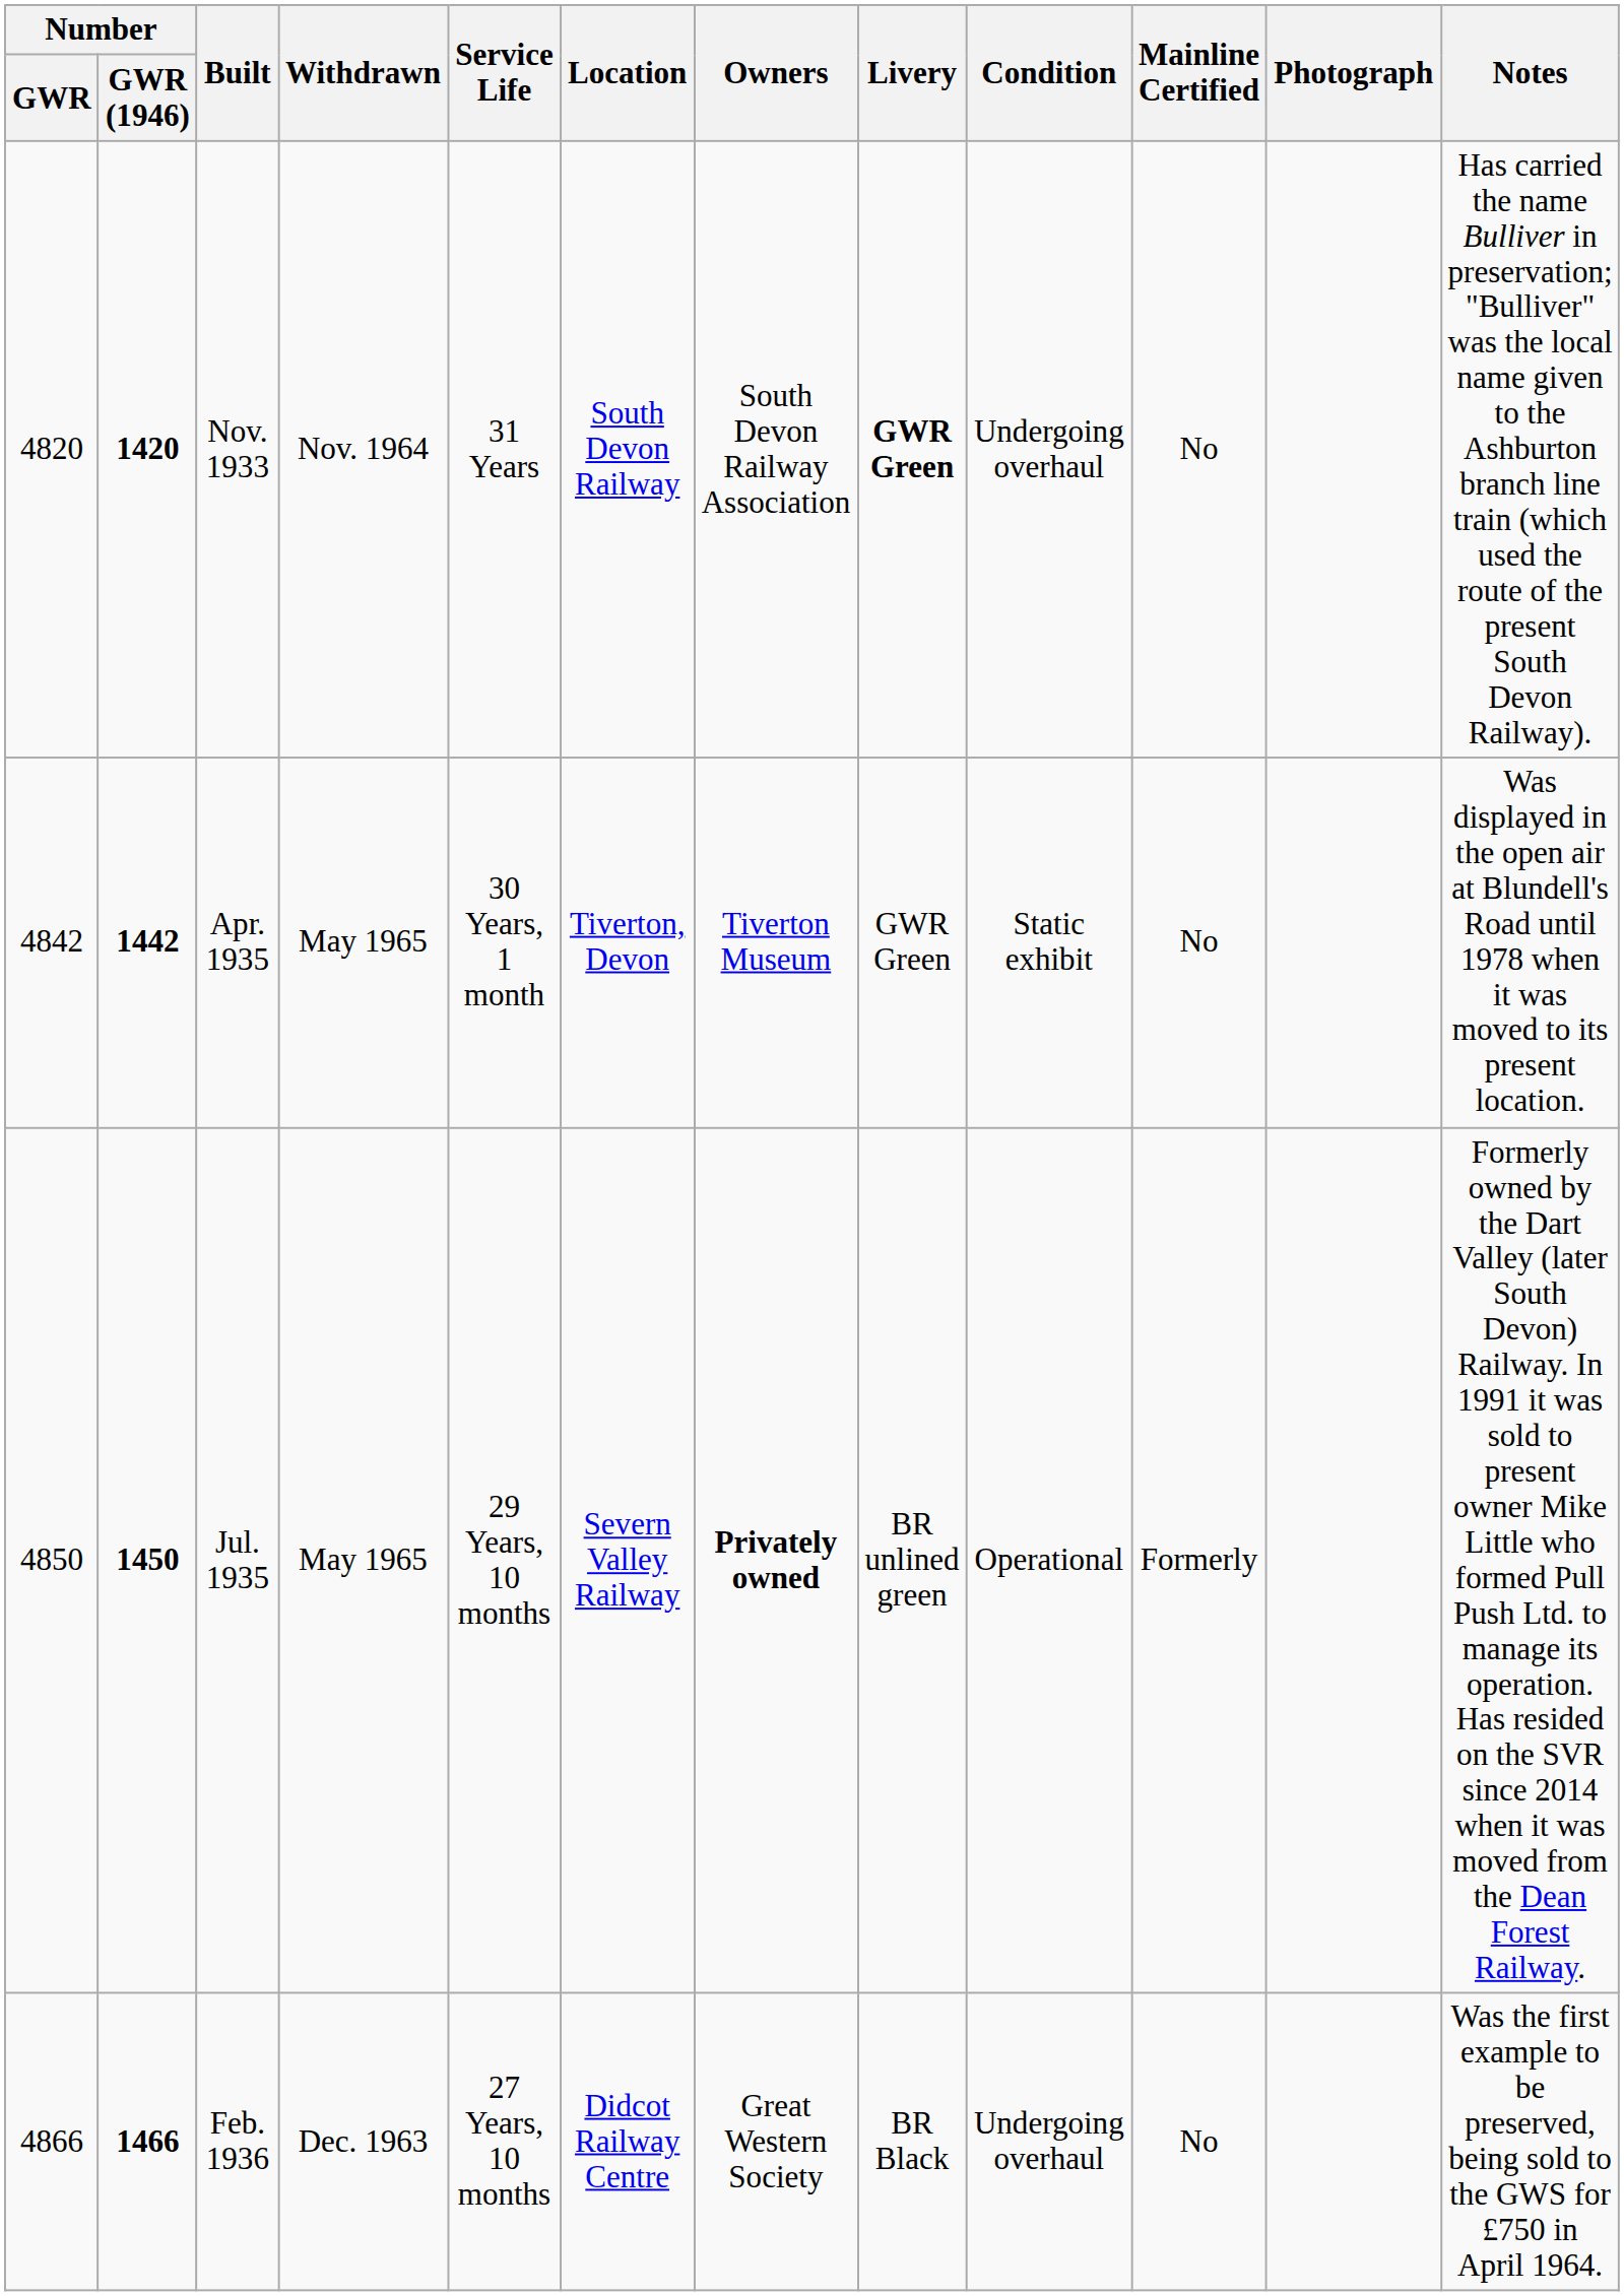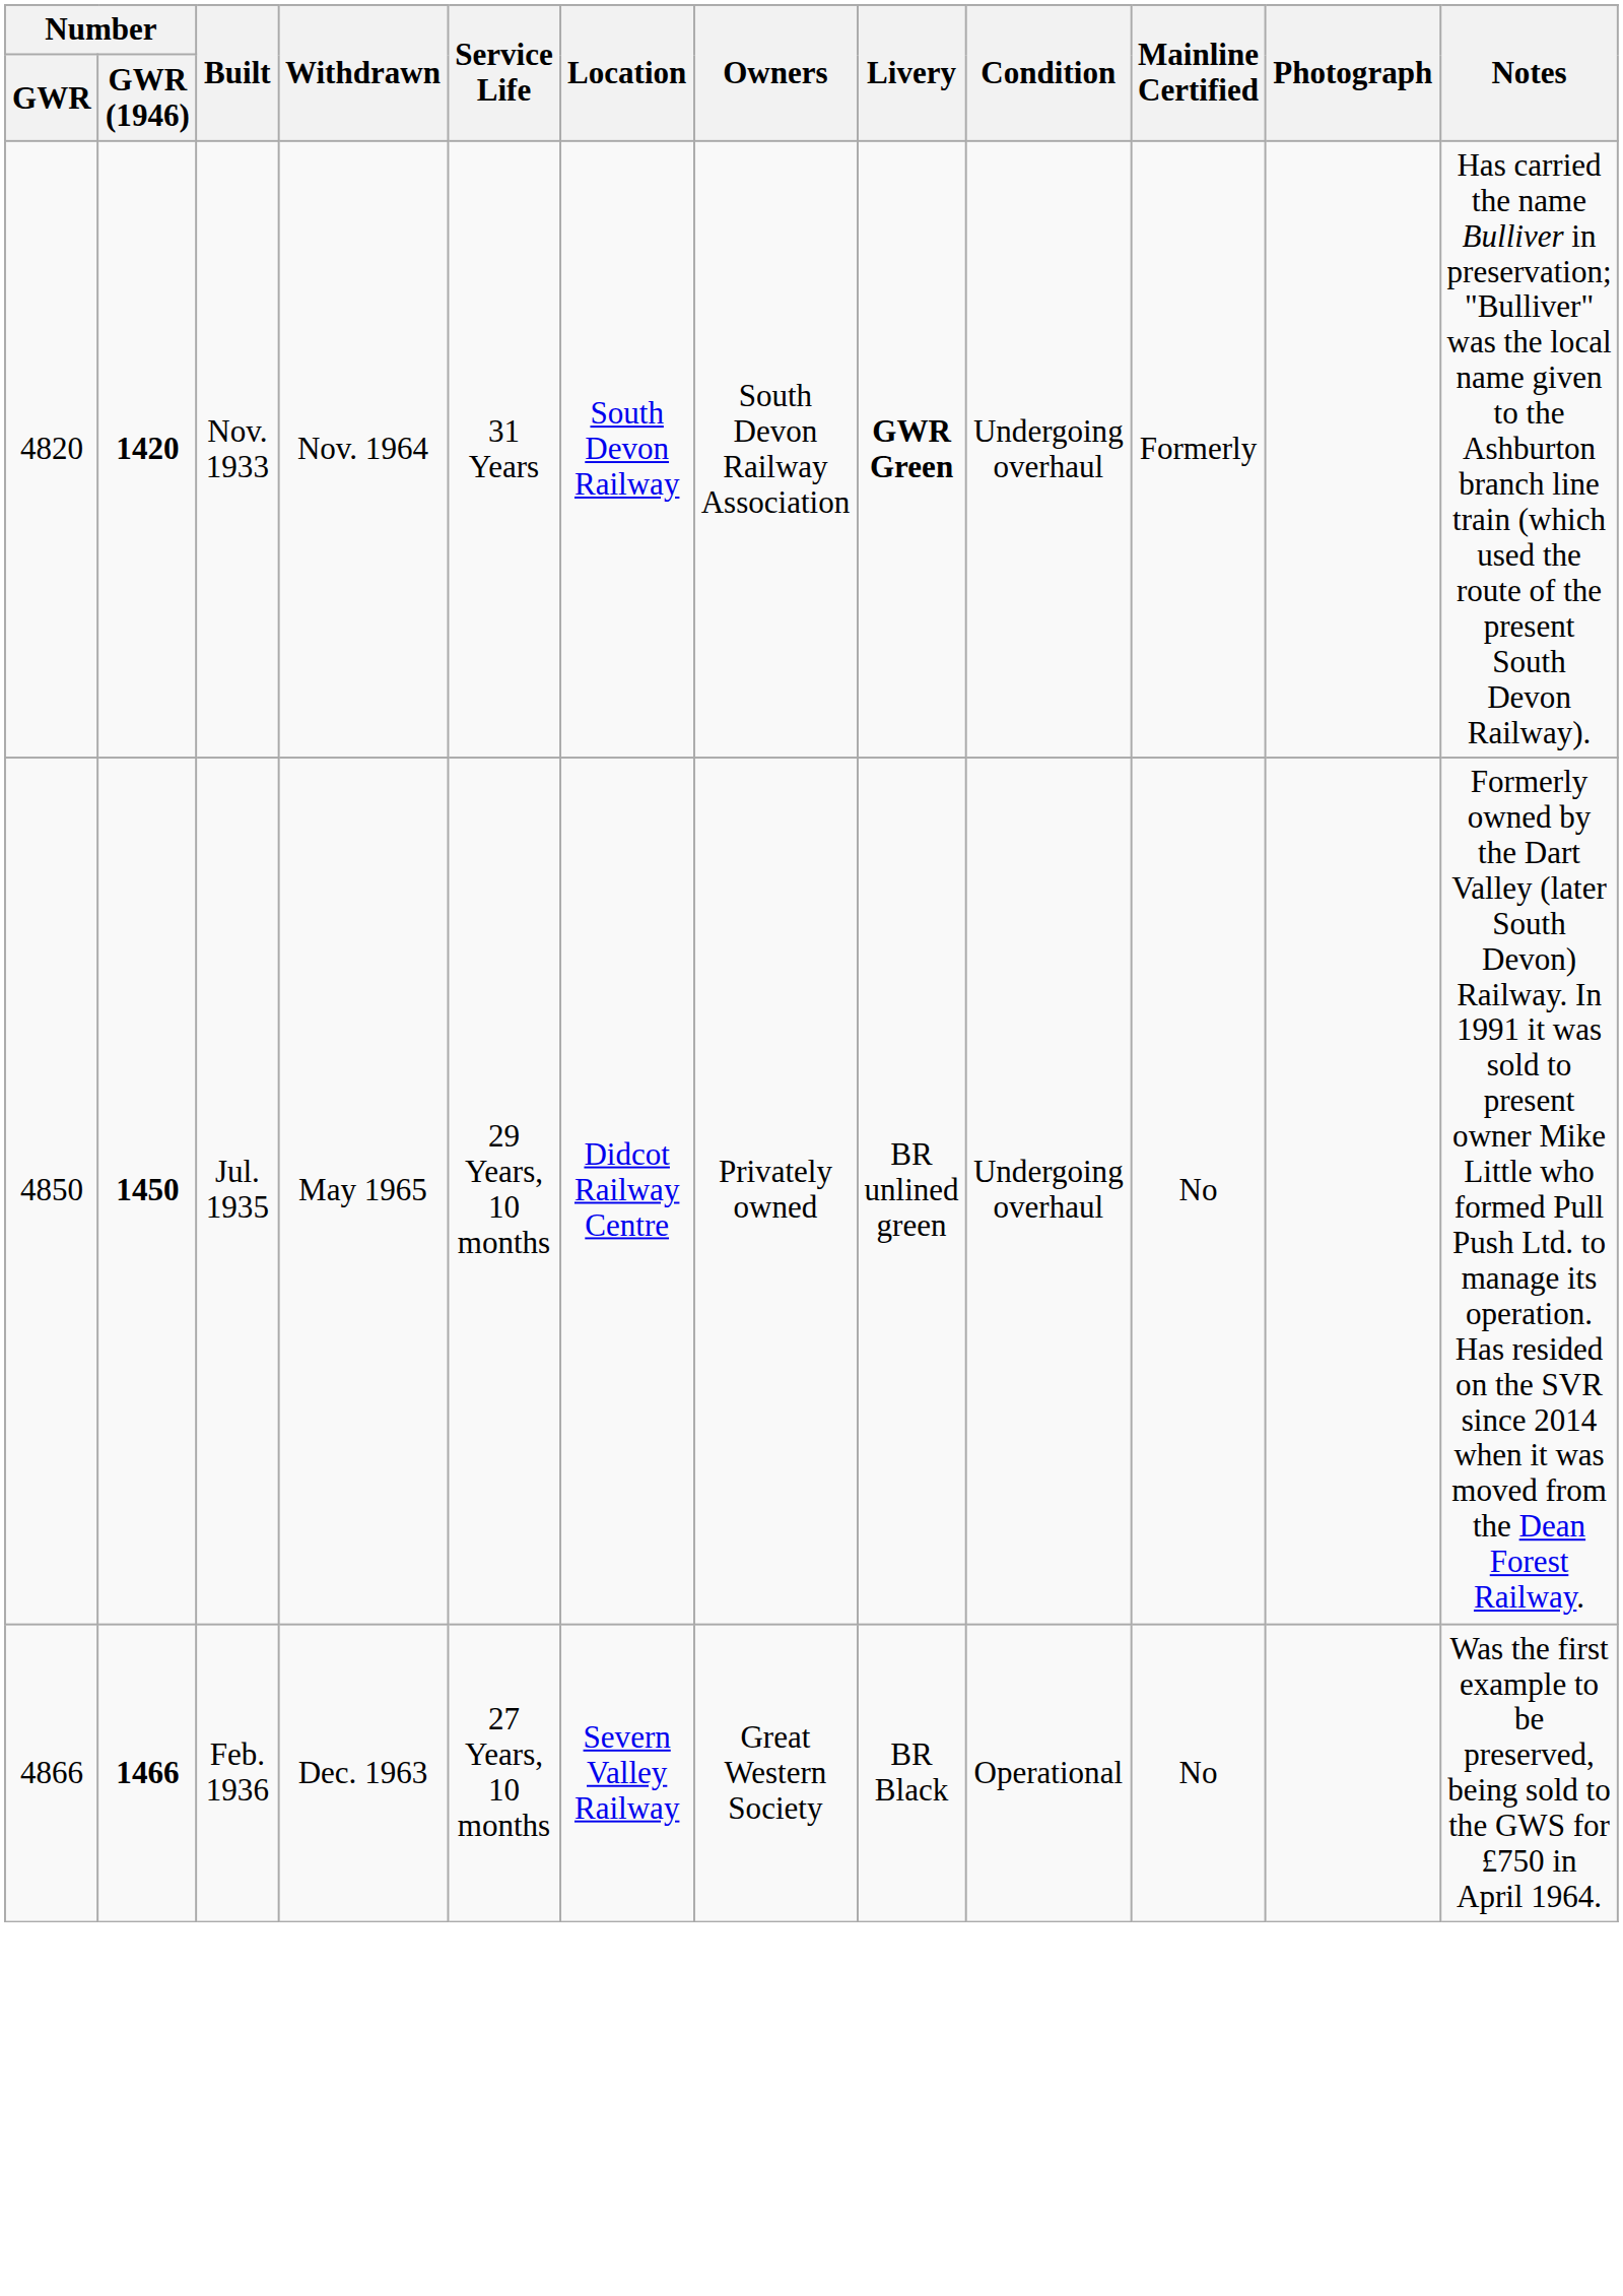 <table class="wikitable">
 <tr>
 <th colspan="2">Number</th>
 <th rowspan="2">Built</th>
 <th rowspan="2">Withdrawn</th>
 <th rowspan="2">Service Life</th>
 <th rowspan="2">Location</th>
 <th rowspan="2">Owners</th>
 <th rowspan="2">Livery</th>
 <th rowspan="2">Condition</th>
 <th rowspan="2">Mainline Certified</th>
 <th rowspan="2">Photograph</th>
 <th rowspan="2">Notes</th>
 </tr>
 <tr>
 <th>GWR</th>
 <th>GWR (1946)</th>
 </tr>
 <tr>
 <td align=center>4820</td>
 <td align=center><strong>1420</strong></td>
 <td align=center>Nov. 1933</td>
 <td align=center>Nov. 1964</td>
 <td align=center>31 Years</td>
 <td align=center><a href='#'>South Devon Railway</a></td>
 <td align=center>South Devon Railway Association</td>
 <td align=center><strong>GWR Green</strong></td>
 <td align=center>Undergoing overhaul</td>
-<td align=center>No</td>
+<td align=center>Formerly</td>
 <td></td>
 <td align=center>Has carried the name <em>Bulliver</em> in preservation; "Bulliver" was the local name given to the Ashburton branch line train (which used the route of the present South Devon Railway).</td>
-</tr>
-<tr>
-<td align=center>4842</td>
-<td align=center><strong>1442</strong></td>
-<td align=center>Apr. 1935</td>
-<td align=center>May 1965</td>
-<td align=center>30 Years, 1 month</td>
-<td align=center><a href='#'>Tiverton, Devon</a></td>
-<td align=center><a href='#'>Tiverton Museum</a></td>
-<td align=center>GWR Green</td>
-<td align=center>Static exhibit</td>
-<td align=center>No</td>
-<td></td>
-<td align=center>Was displayed in the open air at Blundell's Road until 1978 when it was moved to its present location.</td>
 </tr>
 <tr>
 <td align=center>4850</td>
 <td align=center><strong>1450</strong></td>
 <td align=center>Jul. 1935</td>
 <td align=center>May 1965</td>
 <td align=center>29 Years, 10 months</td>
-<td align=center><a href='#'>Severn Valley Railway</a></td>
-<td align=center><strong>Privately owned</strong></td>
+<td align=center><a href='#'>Didcot Railway Centre</a></td>
+<td align=center>Privately owned</td>
 <td align=center>BR unlined green</td>
-<td align=center>Operational</td>
-<td align=center>Formerly</td>
+<td align=center>Undergoing overhaul</td>
+<td align=center>No</td>
 <td></td>
 <td align=center>Formerly owned by the Dart Valley (later South Devon) Railway. In 1991 it was sold to present owner Mike Little who formed Pull Push Ltd. to manage its operation. Has resided on the SVR since 2014 when it was moved from the <a href='#'>Dean Forest Railway</a>.</td>
 </tr>
 <tr>
 <td align=center>4866</td>
 <td align=center><strong>1466</strong></td>
 <td align=center>Feb. 1936</td>
 <td align=center>Dec. 1963</td>
 <td align=center>27 Years, 10 months</td>
-<td align=center><a href='#'>Didcot Railway Centre</a></td>
+<td align=center><a href='#'>Severn Valley Railway</a></td>
 <td align=center>Great Western Society</td>
 <td align=center>BR Black</td>
-<td align=center>Undergoing overhaul</td>
+<td align=center>Operational</td>
 <td align=center>No</td>
 <td></td>
 <td align=center>Was the first example to be preserved, being sold to the GWS for £750 in April 1964.</td>
 </tr>
 </table>
